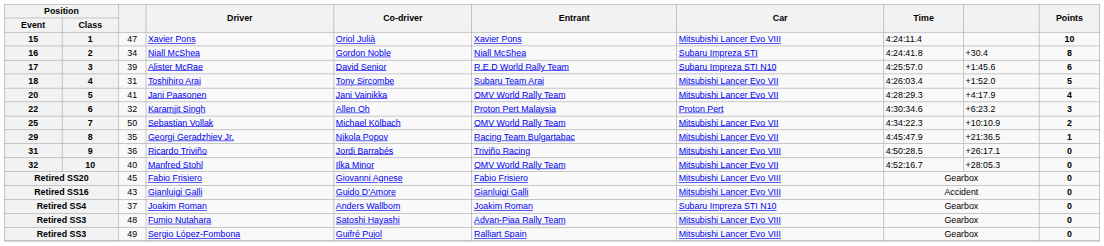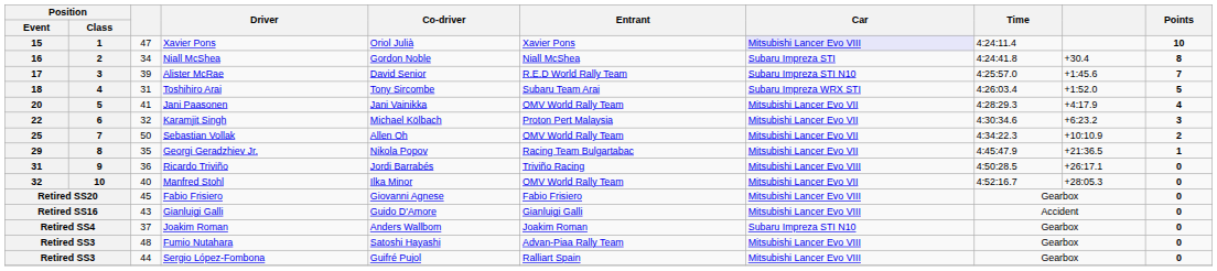 <table class="wikitable" width=85% style="font-size: 85%;">
 <tr>
 <th colspan="2">Position</th>
 <th rowspan="2"></th>
 <th rowspan="2">Driver</th>
 <th rowspan="2">Co-driver</th>
 <th rowspan="2">Entrant</th>
 <th rowspan="2">Car</th>
 <th rowspan="2">Time</th>
 <th rowspan="2"></th>
 <th rowspan="2">Points</th>
 </tr>
 <tr>
 <th>Event</th>
 <th>Class</th>
 </tr>
 <tr>
 <th>15</th>
 <th>1</th>
 <td align="center">47</td>
 <td> <a href='#'>Xavier Pons</a></td>
 <td> <a href='#'>Oriol Julià</a></td>
 <td> <a href='#'>Xavier Pons</a></td>
-<td><a href='#'>Mitsubishi Lancer Evo VIII</a></td>
+<td style="background: lavender;"><a href='#'>Mitsubishi Lancer Evo VIII</a></td>
 <td>4:24:11.4</td>
 <td></td>
 <td align="center"><strong>10</strong></td>
 </tr>
 <tr>
 <th>16</th>
 <th>2</th>
 <td align="center">34</td>
 <td> <a href='#'>Niall McShea</a></td>
 <td> <a href='#'>Gordon Noble</a></td>
 <td> <a href='#'>Niall McShea</a></td>
 <td><a href='#'>Subaru Impreza STI</a></td>
 <td>4:24:41.8</td>
 <td>+30.4</td>
 <td align="center"><strong>8</strong></td>
 </tr>
 <tr>
 <th>17</th>
 <th>3</th>
 <td align="center">39</td>
 <td> <a href='#'>Alister McRae</a></td>
 <td> <a href='#'>David Senior</a></td>
 <td> <a href='#'>R.E.D World Rally Team</a></td>
 <td><a href='#'>Subaru Impreza STI N10</a></td>
 <td>4:25:57.0</td>
 <td>+1:45.6</td>
-<td align="center"><strong>6</strong></td>
+<td align="center"><strong>7</strong></td>
 </tr>
 <tr>
 <th>18</th>
 <th>4</th>
 <td align="center">31</td>
 <td> <a href='#'>Toshihiro Arai</a></td>
 <td> <a href='#'>Tony Sircombe</a></td>
 <td> <a href='#'>Subaru Team Arai</a></td>
-<td><a href='#'>Mitsubishi Lancer Evo VII</a></td>
+<td><a href='#'>Subaru Impreza WRX STI</a></td>
 <td>4:26:03.4</td>
 <td>+1:52.0</td>
 <td align="center"><strong>5</strong></td>
 </tr>
 <tr>
 <th>20</th>
 <th>5</th>
 <td align="center">41</td>
 <td> <a href='#'>Jani Paasonen</a></td>
 <td> <a href='#'>Jani Vainikka</a></td>
 <td> <a href='#'>OMV World Rally Team</a></td>
 <td><a href='#'>Mitsubishi Lancer Evo VII</a></td>
 <td>4:28:29.3</td>
 <td>+4:17.9</td>
 <td align="center"><strong>4</strong></td>
 </tr>
 <tr>
 <th>22</th>
 <th>6</th>
 <td align="center">32</td>
 <td> <a href='#'>Karamjit Singh</a></td>
-<td> <a href='#'>Allen Oh</a></td>
+<td> <a href='#'>Michael Kölbach</a></td>
 <td> <a href='#'>Proton Pert Malaysia</a></td>
-<td><a href='#'>Proton Pert</a></td>
+<td><a href='#'>Mitsubishi Lancer Evo VII</a></td>
 <td>4:30:34.6</td>
 <td>+6:23.2</td>
 <td align="center"><strong>3</strong></td>
 </tr>
 <tr>
 <th>25</th>
 <th>7</th>
 <td align="center">50</td>
 <td> <a href='#'>Sebastian Vollak</a></td>
-<td> <a href='#'>Michael Kölbach</a></td>
+<td> <a href='#'>Allen Oh</a></td>
 <td> <a href='#'>OMV World Rally Team</a></td>
 <td><a href='#'>Mitsubishi Lancer Evo VII</a></td>
 <td>4:34:22.3</td>
 <td>+10:10.9</td>
 <td align="center"><strong>2</strong></td>
 </tr>
 <tr>
 <th>29</th>
 <th>8</th>
 <td align="center">35</td>
 <td> <a href='#'>Georgi Geradzhiev Jr.</a></td>
 <td> <a href='#'>Nikola Popov</a></td>
 <td> <a href='#'>Racing Team Bulgartabac</a></td>
 <td><a href='#'>Mitsubishi Lancer Evo VII</a></td>
 <td>4:45:47.9</td>
 <td>+21:36.5</td>
 <td align="center"><strong>1</strong></td>
 </tr>
 <tr>
 <th>31</th>
 <th>9</th>
 <td align="center">36</td>
 <td> <a href='#'>Ricardo Triviño</a></td>
 <td> <a href='#'>Jordi Barrabés</a></td>
 <td> <a href='#'>Triviño Racing</a></td>
 <td><a href='#'>Mitsubishi Lancer Evo VIII</a></td>
 <td>4:50:28.5</td>
 <td>+26:17.1</td>
 <td align="center"><strong>0</strong></td>
 </tr>
 <tr>
 <th>32</th>
 <th>10</th>
 <td align="center">40</td>
 <td> <a href='#'>Manfred Stohl</a></td>
 <td> <a href='#'>Ilka Minor</a></td>
 <td> <a href='#'>OMV World Rally Team</a></td>
 <td><a href='#'>Mitsubishi Lancer Evo VII</a></td>
 <td>4:52:16.7</td>
 <td>+28:05.3</td>
 <td align="center"><strong>0</strong></td>
 </tr>
 <tr>
 <th colspan="2">Retired SS20</th>
 <td align="center">45</td>
 <td> <a href='#'>Fabio Frisiero</a></td>
 <td> <a href='#'>Giovanni Agnese</a></td>
 <td> <a href='#'>Fabio Frisiero</a></td>
 <td><a href='#'>Mitsubishi Lancer Evo VIII</a></td>
 <td align="center" colspan="2">Gearbox</td>
 <td align="center"><strong>0</strong></td>
 </tr>
 <tr>
 <th colspan="2">Retired SS16</th>
 <td align="center">43</td>
 <td> <a href='#'>Gianluigi Galli</a></td>
 <td> <a href='#'>Guido D'Amore</a></td>
 <td> <a href='#'>Gianluigi Galli</a></td>
 <td><a href='#'>Mitsubishi Lancer Evo VIII</a></td>
 <td align="center" colspan="2">Accident</td>
 <td align="center"><strong>0</strong></td>
 </tr>
 <tr>
 <th colspan="2">Retired SS4</th>
 <td align="center">37</td>
 <td> <a href='#'>Joakim Roman</a></td>
 <td> <a href='#'>Anders Wallbom</a></td>
 <td> <a href='#'>Joakim Roman</a></td>
 <td><a href='#'>Subaru Impreza STI N10</a></td>
 <td align="center" colspan="2">Gearbox</td>
 <td align="center"><strong>0</strong></td>
 </tr>
 <tr>
 <th colspan="2">Retired SS3</th>
 <td align="center">48</td>
 <td> <a href='#'>Fumio Nutahara</a></td>
 <td> <a href='#'>Satoshi Hayashi</a></td>
 <td> <a href='#'>Advan-Piaa Rally Team</a></td>
 <td><a href='#'>Mitsubishi Lancer Evo VIII</a></td>
 <td align="center" colspan="2">Gearbox</td>
 <td align="center"><strong>0</strong></td>
 </tr>
 <tr>
 <th colspan="2">Retired SS3</th>
-<td align="center">49</td>
+<td align="center">44</td>
 <td> <a href='#'>Sergio López-Fombona</a></td>
 <td> <a href='#'>Guifré Pujol</a></td>
 <td> <a href='#'>Ralliart Spain</a></td>
 <td><a href='#'>Mitsubishi Lancer Evo VIII</a></td>
 <td align="center" colspan="2">Gearbox</td>
 <td align="center"><strong>0</strong></td>
 </tr>
 <tr>
 </tr>
 </table>
